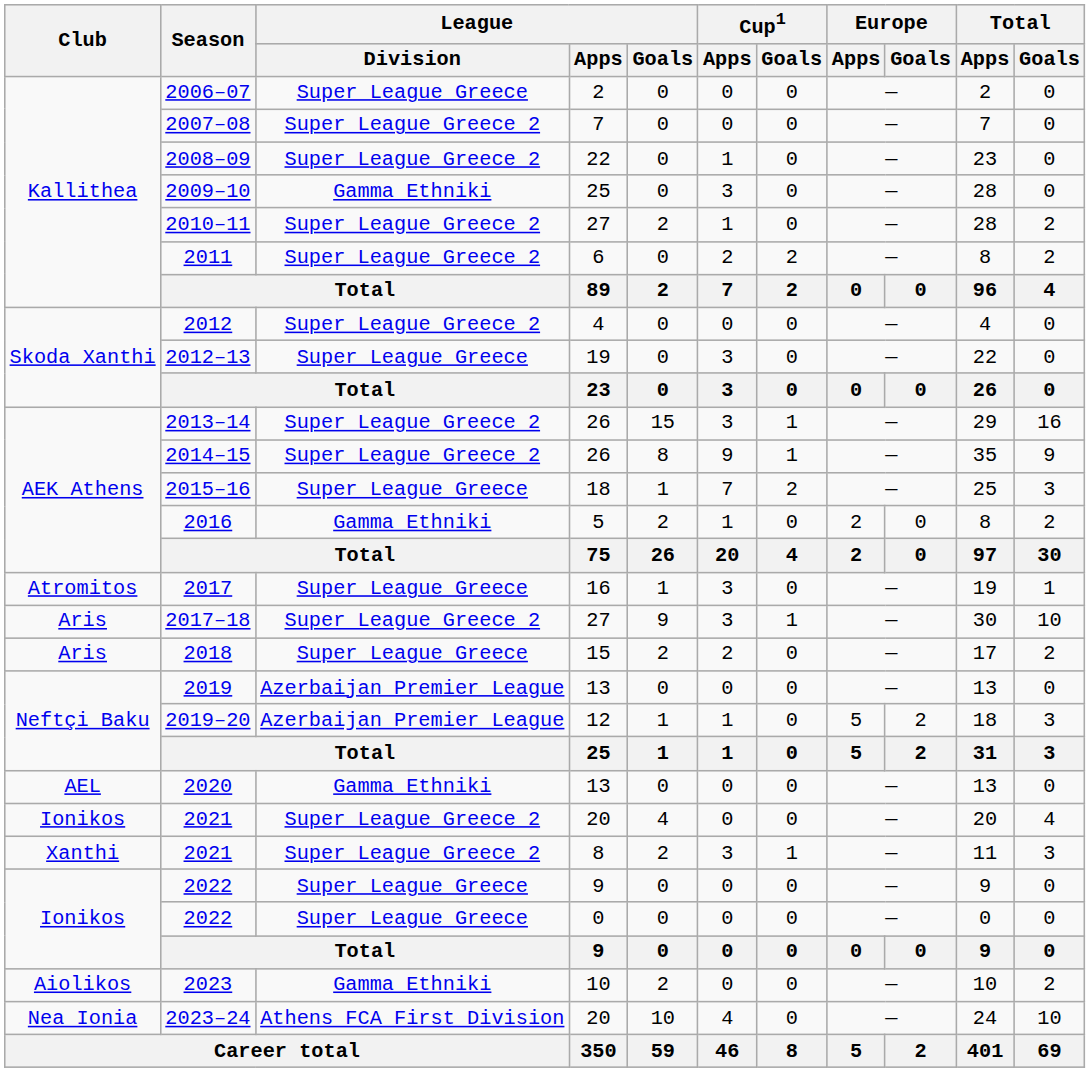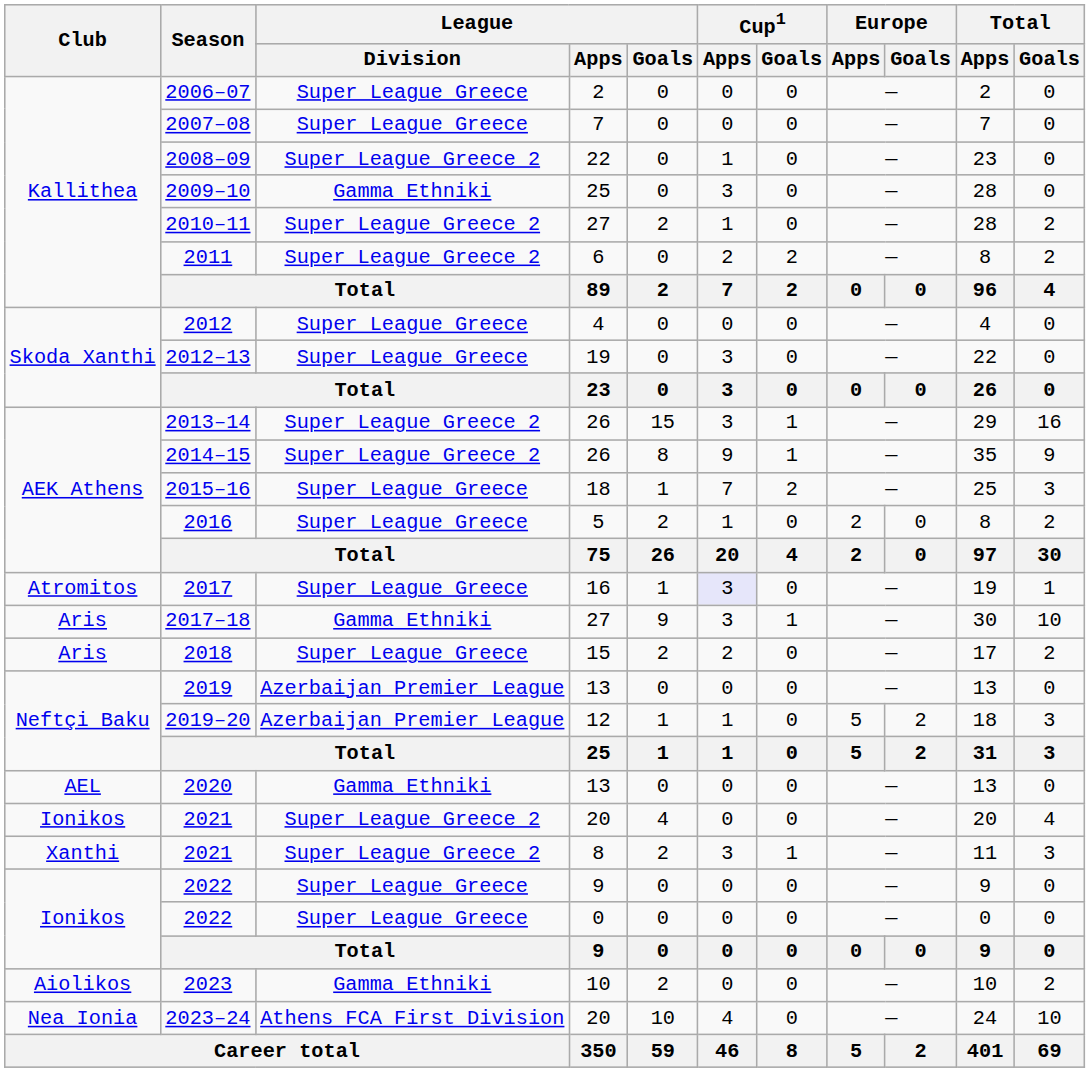 <table class="wikitable" style="text-align:center">
 <tr>
 <th rowspan=2>Club</th>
 <th rowspan=2>Season</th>
 <th colspan=3>League</th>
 <th colspan=2>Cup<sup>1</sup></th>
 <th colspan=2>Europe</th>
 <th colspan=3>Total</th>
 </tr>
 <tr>
 <th>Division</th>
 <th>Apps</th>
 <th>Goals</th>
 <th>Apps</th>
 <th>Goals</th>
 <th>Apps</th>
 <th>Goals</th>
 <th>Apps</th>
 <th>Goals</th>
 </tr>
 <tr>
 <td rowspan=7><a href='#'>Kallithea</a></td>
 <td><a href='#'>2006–07</a></td>
 <td><a href='#'>Super League Greece</a></td>
 <td>2</td>
 <td>0</td>
 <td>0</td>
 <td>0</td>
 <td colspan="2">—</td>
 <td>2</td>
 <td>0</td>
 </tr>
 <tr>
 <td><a href='#'>2007–08</a></td>
-<td><a href='#'>Super League Greece 2</a></td>
+<td><a href='#'>Super League Greece</a></td>
 <td>7</td>
 <td>0</td>
 <td>0</td>
 <td>0</td>
 <td colspan="2">—</td>
 <td>7</td>
 <td>0</td>
 </tr>
 <tr>
 <td><a href='#'>2008–09</a></td>
 <td><a href='#'>Super League Greece 2</a></td>
 <td>22</td>
 <td>0</td>
 <td>1</td>
 <td>0</td>
 <td colspan="2">—</td>
 <td>23</td>
 <td>0</td>
 </tr>
 <tr>
 <td><a href='#'>2009–10</a></td>
 <td><a href='#'>Gamma Ethniki</a></td>
 <td>25</td>
 <td>0</td>
 <td>3</td>
 <td>0</td>
 <td colspan="2">—</td>
 <td>28</td>
 <td>0</td>
 </tr>
 <tr>
 <td><a href='#'>2010–11</a></td>
 <td><a href='#'>Super League Greece 2</a></td>
 <td>27</td>
 <td>2</td>
 <td>1</td>
 <td>0</td>
 <td colspan="2">—</td>
 <td>28</td>
 <td>2</td>
 </tr>
 <tr>
 <td><a href='#'>2011</a></td>
 <td><a href='#'>Super League Greece 2</a></td>
 <td>6</td>
 <td>0</td>
 <td>2</td>
 <td>2</td>
 <td colspan="2">—</td>
 <td>8</td>
 <td>2</td>
 </tr>
 <tr>
 <th colspan="2">Total</th>
 <th>89</th>
 <th>2</th>
 <th>7</th>
 <th>2</th>
 <th>0</th>
 <th>0</th>
 <th>96</th>
 <th>4</th>
 </tr>
 <tr>
 <td rowspan=3><a href='#'>Skoda Xanthi</a></td>
 <td><a href='#'>2012</a></td>
-<td><a href='#'>Super League Greece 2</a></td>
+<td><a href='#'>Super League Greece</a></td>
 <td>4</td>
 <td>0</td>
 <td>0</td>
 <td>0</td>
 <td colspan="2">—</td>
 <td>4</td>
 <td>0</td>
 </tr>
 <tr>
 <td><a href='#'>2012–13</a></td>
 <td><a href='#'>Super League Greece</a></td>
 <td>19</td>
 <td>0</td>
 <td>3</td>
 <td>0</td>
 <td colspan="2">—</td>
 <td>22</td>
 <td>0</td>
 </tr>
 <tr>
 <th colspan="2">Total</th>
 <th>23</th>
 <th>0</th>
 <th>3</th>
 <th>0</th>
 <th>0</th>
 <th>0</th>
 <th>26</th>
 <th>0</th>
 </tr>
 <tr>
 <td rowspan="5"><a href='#'>AEK Athens</a></td>
 <td><a href='#'>2013–14</a></td>
 <td><a href='#'>Super League Greece 2</a></td>
 <td>26</td>
 <td>15</td>
 <td>3</td>
 <td>1</td>
 <td colspan="2">—</td>
 <td>29</td>
 <td>16</td>
 </tr>
 <tr>
 <td><a href='#'>2014–15</a></td>
 <td><a href='#'>Super League Greece 2</a></td>
 <td>26</td>
 <td>8</td>
 <td>9</td>
 <td>1</td>
 <td colspan="2">—</td>
 <td>35</td>
 <td>9</td>
 </tr>
 <tr>
 <td><a href='#'>2015–16</a></td>
 <td><a href='#'>Super League Greece</a></td>
 <td>18</td>
 <td>1</td>
 <td>7</td>
 <td>2</td>
 <td colspan="2">—</td>
 <td>25</td>
 <td>3</td>
 </tr>
 <tr>
 <td><a href='#'>2016</a></td>
-<td><a href='#'>Gamma Ethniki</a></td>
+<td><a href='#'>Super League Greece</a></td>
 <td>5</td>
 <td>2</td>
 <td>1</td>
 <td>0</td>
 <td>2</td>
 <td>0</td>
 <td>8</td>
 <td>2</td>
 </tr>
 <tr>
 <th colspan="2">Total</th>
 <th>75</th>
 <th>26</th>
 <th>20</th>
 <th>4</th>
 <th>2</th>
 <th>0</th>
 <th>97</th>
 <th>30</th>
 </tr>
 <tr>
 <td rowspan=><a href='#'>Atromitos</a></td>
 <td><a href='#'>2017</a></td>
 <td><a href='#'>Super League Greece</a></td>
 <td>16</td>
 <td>1</td>
-<td>3</td>
+<td style="background: lavender;">3</td>
 <td>0</td>
 <td colspan="2">—</td>
 <td>19</td>
 <td>1</td>
 </tr>
 <tr>
 <td rowspan=><a href='#'>Aris</a></td>
 <td><a href='#'>2017–18</a></td>
-<td><a href='#'>Super League Greece 2</a></td>
+<td><a href='#'>Gamma Ethniki</a></td>
 <td>27</td>
 <td>9</td>
 <td>3</td>
 <td>1</td>
 <td colspan="2">—</td>
 <td>30</td>
 <td>10</td>
 </tr>
 <tr>
 <td rowspan=><a href='#'>Aris</a></td>
 <td><a href='#'>2018</a></td>
 <td><a href='#'>Super League Greece</a></td>
 <td>15</td>
 <td>2</td>
 <td>2</td>
 <td>0</td>
 <td colspan="2">—</td>
 <td>17</td>
 <td>2</td>
 </tr>
 <tr>
 <td rowspan=3><a href='#'>Neftçi Baku</a></td>
 <td><a href='#'>2019</a></td>
 <td><a href='#'>Azerbaijan Premier League</a></td>
 <td>13</td>
 <td>0</td>
 <td>0</td>
 <td>0</td>
 <td colspan="2">—</td>
 <td>13</td>
 <td>0</td>
 </tr>
 <tr>
 <td><a href='#'>2019–20</a></td>
 <td><a href='#'>Azerbaijan Premier League</a></td>
 <td>12</td>
 <td>1</td>
 <td>1</td>
 <td>0</td>
 <td>5</td>
 <td>2</td>
 <td>18</td>
 <td>3</td>
 </tr>
 <tr>
 <th colspan="2">Total</th>
 <th>25</th>
 <th>1</th>
 <th>1</th>
 <th>0</th>
 <th>5</th>
 <th>2</th>
 <th>31</th>
 <th>3</th>
 </tr>
 <tr>
 <td rowspan=><a href='#'>AEL</a></td>
 <td><a href='#'>2020</a></td>
 <td><a href='#'>Gamma Ethniki</a></td>
 <td>13</td>
 <td>0</td>
 <td>0</td>
 <td>0</td>
 <td colspan="2">—</td>
 <td>13</td>
 <td>0</td>
 </tr>
 <tr>
 <td rowspan=><a href='#'>Ionikos</a></td>
 <td><a href='#'>2021</a></td>
 <td><a href='#'>Super League Greece 2</a></td>
 <td>20</td>
 <td>4</td>
 <td>0</td>
 <td>0</td>
 <td colspan="2">—</td>
 <td>20</td>
 <td>4</td>
 </tr>
 <tr>
 <td rowspan=><a href='#'>Xanthi</a></td>
 <td><a href='#'>2021</a></td>
 <td><a href='#'>Super League Greece 2</a></td>
 <td>8</td>
 <td>2</td>
 <td>3</td>
 <td>1</td>
 <td colspan="2">—</td>
 <td>11</td>
 <td>3</td>
 </tr>
 <tr>
 <td rowspan=3><a href='#'>Ionikos</a></td>
 <td><a href='#'>2022</a></td>
 <td><a href='#'>Super League Greece</a></td>
 <td>9</td>
 <td>0</td>
 <td>0</td>
 <td>0</td>
 <td colspan="2">—</td>
 <td>9</td>
 <td>0</td>
 </tr>
 <tr>
 <td><a href='#'>2022</a></td>
 <td><a href='#'>Super League Greece</a></td>
 <td>0</td>
 <td>0</td>
 <td>0</td>
 <td>0</td>
 <td colspan="2">—</td>
 <td>0</td>
 <td>0</td>
 </tr>
 <tr>
 <th colspan="2">Total</th>
 <th>9</th>
 <th>0</th>
 <th>0</th>
 <th>0</th>
 <th>0</th>
 <th>0</th>
 <th>9</th>
 <th>0</th>
 </tr>
 <tr>
 <td rowspan=><a href='#'>Aiolikos</a></td>
 <td><a href='#'>2023</a></td>
 <td><a href='#'>Gamma Ethniki</a></td>
 <td>10</td>
 <td>2</td>
 <td>0</td>
 <td>0</td>
 <td colspan="2">—</td>
 <td>10</td>
 <td>2</td>
 </tr>
 <tr>
 <td rowspan=><a href='#'>Nea Ionia</a></td>
 <td><a href='#'>2023–24</a></td>
 <td><a href='#'>Athens FCA First Division</a></td>
 <td>20</td>
 <td>10</td>
 <td>4</td>
 <td>0</td>
 <td colspan="2">—</td>
 <td>24</td>
 <td>10</td>
 </tr>
 <tr>
 <th colspan="3">Career total</th>
 <th>350</th>
 <th>59</th>
 <th>46</th>
 <th>8</th>
 <th>5</th>
 <th>2</th>
 <th>401</th>
 <th>69</th>
 </tr>
 </table>
